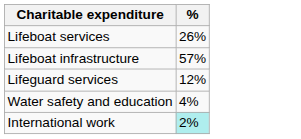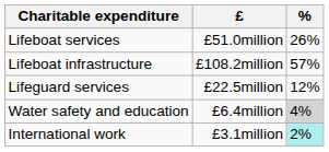 <table class="wikitable">
 <tr>
 <th>Charitable expenditure</th>
+<th>£</th>
 <th>%</th>
 </tr>
 <tr>
 <td>Lifeboat services</td>
+<td align="right">£51.0million</td>
 <td>26%</td>
 </tr>
 <tr>
 <td>Lifeboat infrastructure</td>
+<td align="right">£108.2million</td>
 <td>57%</td>
 </tr>
 <tr>
 <td>Lifeguard services</td>
+<td align="right">£22.5million</td>
 <td>12%</td>
 </tr>
 <tr>
 <td>Water safety and education</td>
-<td>4%</td>
+<td align="right">£6.4million</td>
+<td style="background: lightgrey;">4%</td>
 </tr>
 <tr>
 <td>International work</td>
+<td align="right">£3.1million</td>
 <td style="background: paleturquoise;">2%</td>
 </tr>
 </table>
